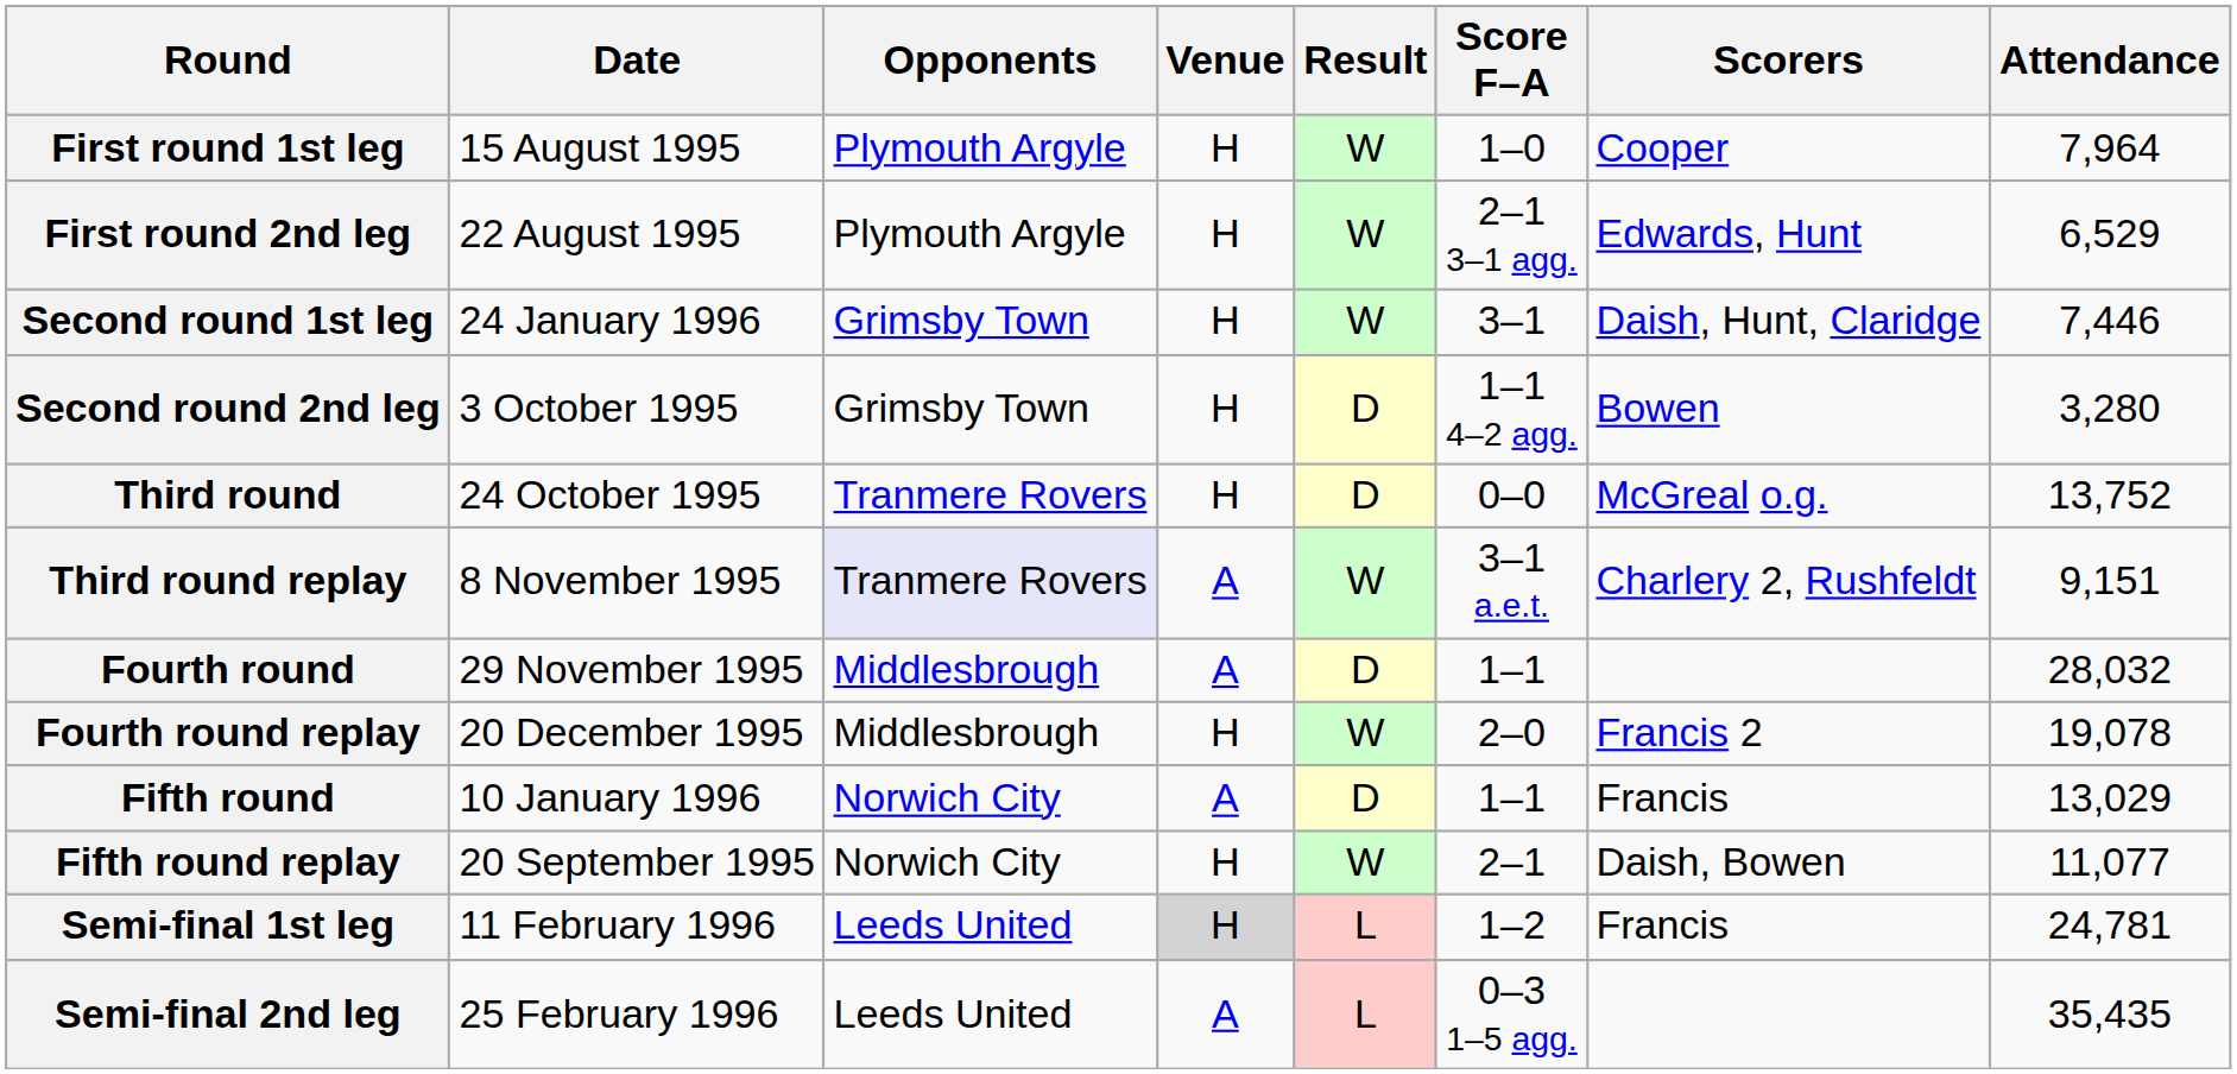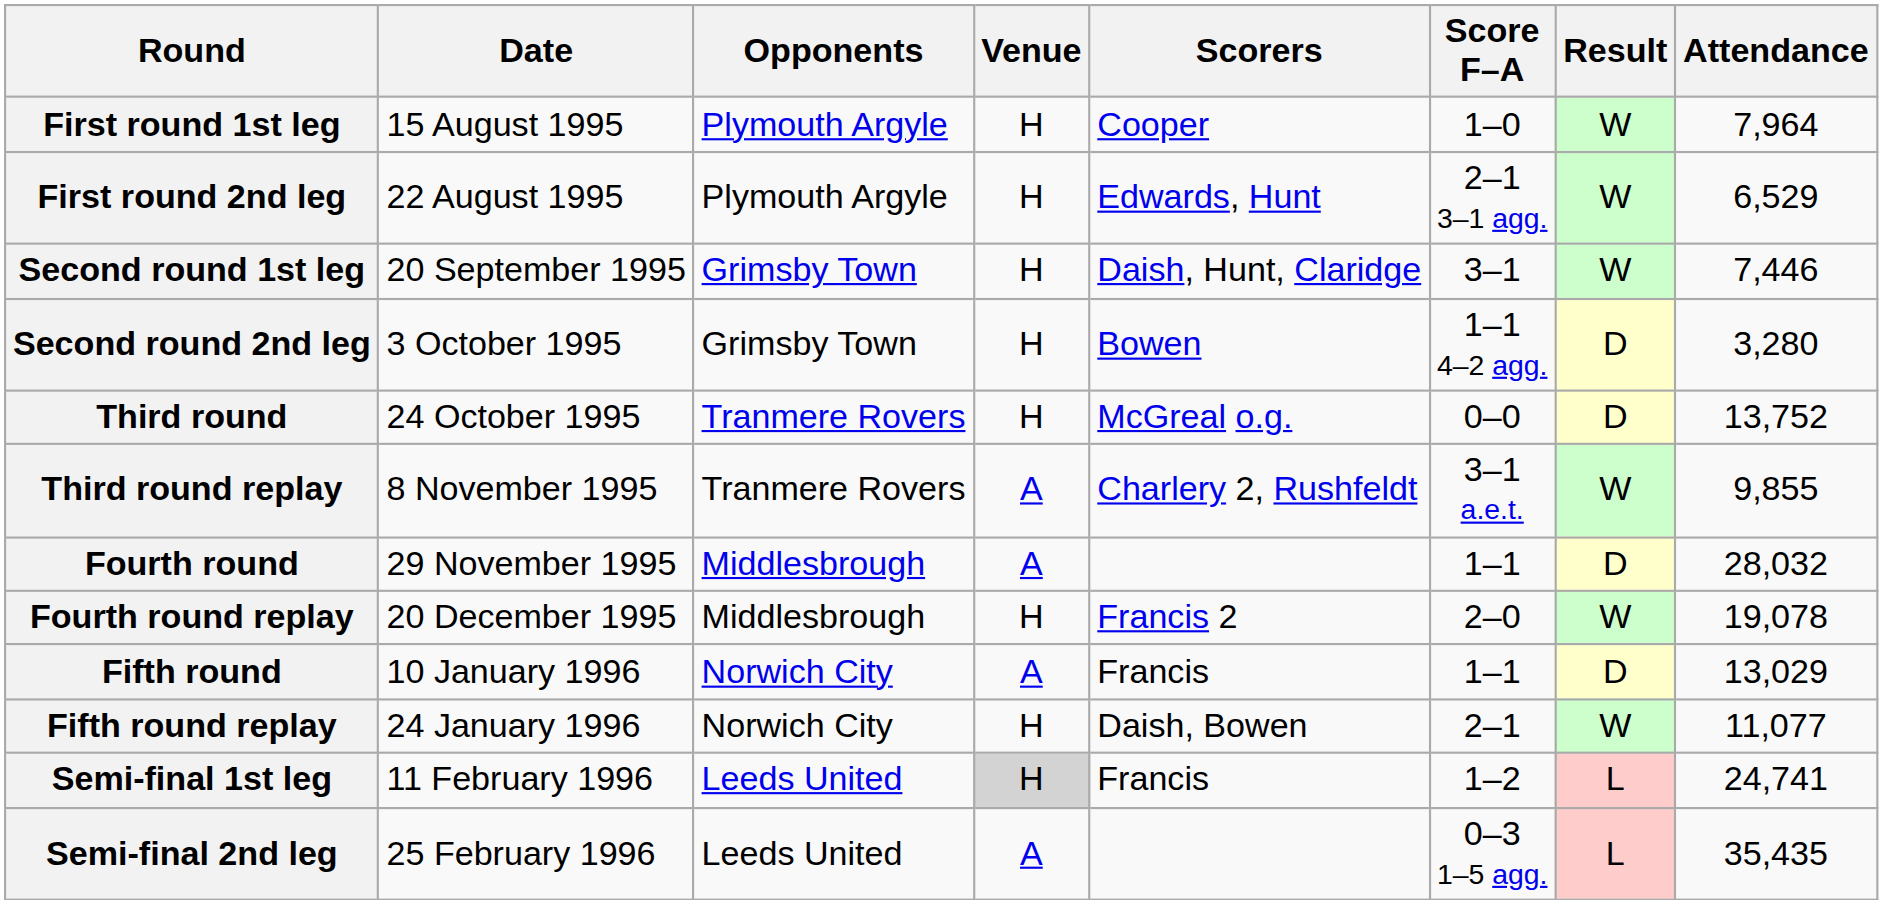 <table class="wikitable plainrowheaders" style="text-align:center">
 <tr>
 <th scope="col">Round</th>
 <th scope="col">Date</th>
 <th scope="col">Opponents</th>
 <th scope="col">Venue</th>
+<th scope="col">Scorers</th>
+<th scope="col">Score<br>F–A</th>
 <th scope="col">Result</th>
-<th scope="col">Score<br>F–A</th>
-<th scope="col">Scorers</th>
 <th scope="col">Attendance</th>
 </tr>
 <tr>
 <th scope="row">First round 1st leg</th>
 <td align="left">15 August 1995</td>
 <td align="left"><a href='#'>Plymouth Argyle</a></td>
 <td>H</td>
+<td align="left"><a href='#'>Cooper</a></td>
+<td>1–0</td>
 <td style="background:#cfc;">W</td>
-<td>1–0</td>
-<td align="left"><a href='#'>Cooper</a></td>
 <td>7,964</td>
 </tr>
 <tr>
 <th scope="row">First round 2nd leg</th>
 <td align="left">22 August 1995</td>
 <td align="left">Plymouth Argyle</td>
 <td>H</td>
+<td align="left"><a href='#'>Edwards</a>, <a href='#'>Hunt</a></td>
+<td>2–1<br><small>3–1 <a href='#'>agg.</a></small></td>
 <td style="background:#cfc;">W</td>
-<td>2–1<br><small>3–1 <a href='#'>agg.</a></small></td>
-<td align="left"><a href='#'>Edwards</a>, <a href='#'>Hunt</a></td>
 <td>6,529</td>
 </tr>
 <tr>
 <th scope="row">Second round 1st leg</th>
-<td align="left">24 January 1996</td>
+<td align="left">20 September 1995</td>
 <td align="left"><a href='#'>Grimsby Town</a></td>
 <td>H</td>
+<td align="left"><a href='#'>Daish</a>, Hunt, <a href='#'>Claridge</a></td>
+<td>3–1</td>
 <td style="background:#cfc;">W</td>
-<td>3–1</td>
-<td align="left"><a href='#'>Daish</a>, Hunt, <a href='#'>Claridge</a></td>
 <td>7,446</td>
 </tr>
 <tr>
 <th scope="row">Second round 2nd leg</th>
 <td align="left">3 October 1995</td>
 <td align="left">Grimsby Town</td>
 <td>H</td>
+<td align="left"><a href='#'>Bowen</a></td>
+<td>1–1<br><small>4–2 <a href='#'>agg.</a></small></td>
 <td style="background:#ffc;">D</td>
-<td>1–1<br><small>4–2 <a href='#'>agg.</a></small></td>
-<td align="left"><a href='#'>Bowen</a></td>
 <td>3,280</td>
 </tr>
 <tr>
 <th scope="row">Third round</th>
 <td align="left">24 October 1995</td>
 <td align="left"><a href='#'>Tranmere Rovers</a></td>
 <td>H</td>
+<td align="left"><a href='#'>McGreal</a> <a href='#'>o.g.</a></td>
+<td>0–0</td>
 <td style="background:#ffc;">D</td>
-<td>0–0</td>
-<td align="left"><a href='#'>McGreal</a> <a href='#'>o.g.</a></td>
 <td>13,752</td>
 </tr>
 <tr>
 <th scope="row">Third round replay</th>
 <td align="left">8 November 1995</td>
-<td align="left" style="background: lavender;">Tranmere Rovers</td>
+<td align="left">Tranmere Rovers</td>
 <td><a href='#'>A</a></td>
+<td align="left"><a href='#'>Charlery</a> 2, <a href='#'>Rushfeldt</a></td>
+<td>3–1<br><small><a href='#'>a.e.t.</a></small></td>
 <td style="background:#cfc;">W</td>
-<td>3–1<br><small><a href='#'>a.e.t.</a></small></td>
-<td align="left"><a href='#'>Charlery</a> 2, <a href='#'>Rushfeldt</a></td>
-<td>9,151</td>
+<td>9,855</td>
 </tr>
 <tr>
 <th scope="row">Fourth round</th>
 <td align="left">29 November 1995</td>
 <td align="left"><a href='#'>Middlesbrough</a></td>
 <td><a href='#'>A</a></td>
+<td></td>
+<td>1–1</td>
 <td style="background:#ffc;">D</td>
-<td>1–1</td>
-<td></td>
 <td>28,032</td>
 </tr>
 <tr>
 <th scope="row">Fourth round replay</th>
 <td align="left">20 December 1995</td>
 <td align="left">Middlesbrough</td>
 <td>H</td>
+<td align="left"><a href='#'>Francis</a> 2</td>
+<td>2–0</td>
 <td style="background:#cfc;">W</td>
-<td>2–0</td>
-<td align="left"><a href='#'>Francis</a> 2</td>
 <td>19,078</td>
 </tr>
 <tr>
 <th scope="row">Fifth round</th>
 <td align="left">10 January 1996</td>
 <td align="left"><a href='#'>Norwich City</a></td>
 <td><a href='#'>A</a></td>
+<td align="left">Francis</td>
+<td>1–1</td>
 <td style="background:#ffc;">D</td>
-<td>1–1</td>
-<td align="left">Francis</td>
 <td>13,029</td>
 </tr>
 <tr>
 <th scope="row">Fifth round replay</th>
-<td align="left">20 September 1995</td>
+<td align="left">24 January 1996</td>
 <td align="left">Norwich City</td>
 <td>H</td>
+<td align="left">Daish, Bowen</td>
+<td>2–1</td>
 <td style="background:#cfc;">W</td>
-<td>2–1</td>
-<td align="left">Daish, Bowen</td>
 <td>11,077</td>
 </tr>
 <tr>
 <th scope="row">Semi-final 1st leg</th>
 <td align="left">11 February 1996</td>
 <td align="left"><a href='#'>Leeds United</a></td>
 <td style="background: lightgrey;">H</td>
+<td align="left">Francis</td>
+<td>1–2</td>
 <td style="background:#fcc;">L</td>
-<td>1–2</td>
-<td align="left">Francis</td>
-<td>24,781</td>
+<td>24,741</td>
 </tr>
 <tr>
 <th scope="row">Semi-final 2nd leg</th>
 <td align="left">25 February 1996</td>
 <td align="left">Leeds United</td>
 <td><a href='#'>A</a></td>
+<td></td>
+<td>0–3<br><small>1–5 <a href='#'>agg.</a></small></td>
 <td style="background:#fcc;">L</td>
-<td>0–3<br><small>1–5 <a href='#'>agg.</a></small></td>
-<td></td>
 <td>35,435</td>
 </tr>
 </table>
